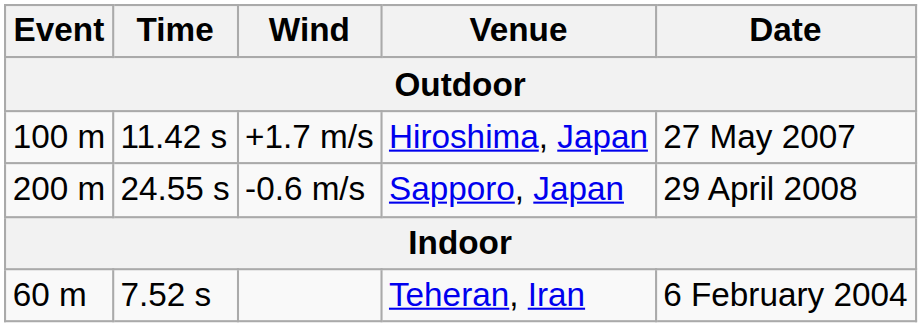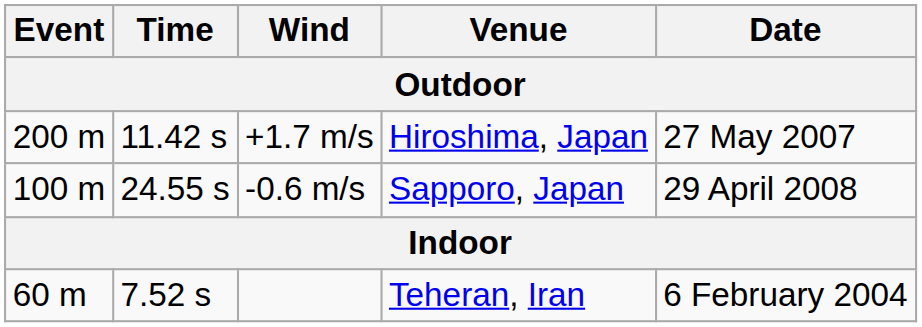 <table class="wikitable">
 <tr>
 <th>Event</th>
 <th>Time</th>
 <th>Wind</th>
 <th>Venue</th>
 <th>Date</th>
 </tr>
 <tr>
 <th colspan="5">Outdoor</th>
 </tr>
 <tr>
-<td>100 m</td>
+<td>200 m</td>
 <td>11.42 s</td>
 <td>+1.7 m/s</td>
 <td><a href='#'>Hiroshima</a>, <a href='#'>Japan</a></td>
 <td>27 May 2007</td>
 </tr>
 <tr>
-<td>200 m</td>
+<td>100 m</td>
 <td>24.55 s</td>
 <td>-0.6 m/s</td>
 <td><a href='#'>Sapporo</a>, <a href='#'>Japan</a></td>
 <td>29 April 2008</td>
 </tr>
 <tr>
 <th colspan="5">Indoor</th>
 </tr>
 <tr>
 <td>60 m</td>
 <td>7.52 s</td>
 <td></td>
 <td><a href='#'>Teheran</a>, <a href='#'>Iran</a></td>
 <td>6 February 2004</td>
 </tr>
 </table>
